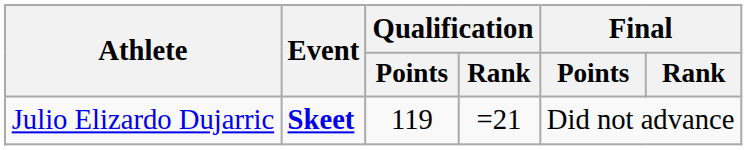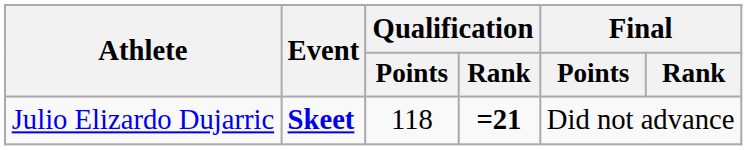 <table class="wikitable" style="font-size:90%">
 <tr>
 <th rowspan="2">Athlete</th>
 <th rowspan="2">Event</th>
 <th colspan=2>Qualification</th>
 <th colspan=2>Final</th>
 </tr>
 <tr style="font-size:95%">
 <th>Points</th>
 <th>Rank</th>
 <th>Points</th>
 <th>Rank</th>
 </tr>
 <tr align=center>
 <td align=left><a href='#'>Julio Elizardo Dujarric</a></td>
 <td align=left><strong><a href='#'>Skeet</a></strong></td>
-<td>119</td>
-<td>=21</td>
+<td>118</td>
+<td><strong>=21</strong></td>
 <td colspan=2>Did not advance</td>
 </tr>
 </table>
